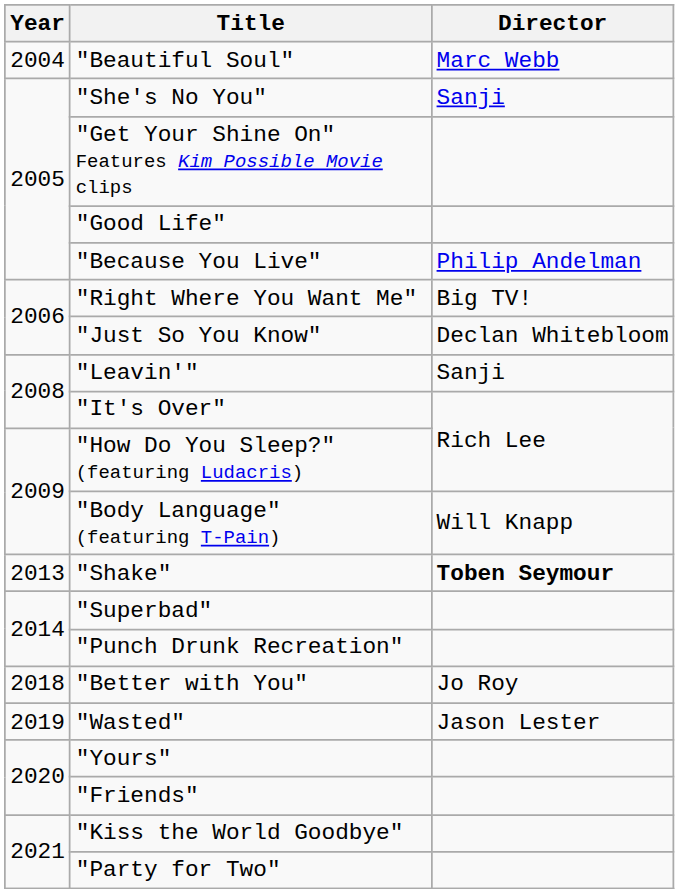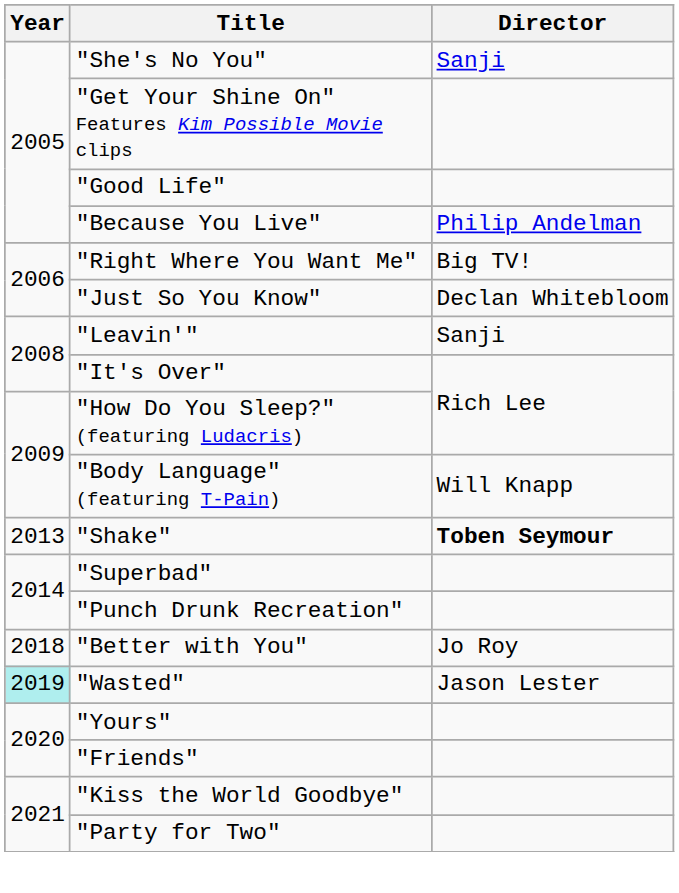 <table class="wikitable">
 <tr>
 <th align="center">Year</th>
 <th align="center" width=200>Title</th>
 <th align="center">Director</th>
-</tr>
-<tr>
-<td>2004</td>
-<td>"Beautiful Soul"</td>
-<td><a href='#'>Marc Webb</a></td>
 </tr>
 <tr>
 <td rowspan=4>2005</td>
 <td>"She's No You"</td>
 <td><a href='#'>Sanji</a></td>
 </tr>
 <tr>
 <td>"Get Your Shine On"<br><small>Features <em><a href='#'>Kim Possible Movie</a></em> clips</small></td>
 <td></td>
 </tr>
 <tr>
 <td>"Good Life"</td>
 <td></td>
 </tr>
 <tr>
 <td>"Because You Live"</td>
 <td><a href='#'>Philip Andelman</a></td>
 </tr>
 <tr>
 <td rowspan="2">2006</td>
 <td>"Right Where You Want Me"</td>
 <td>Big TV!</td>
 </tr>
 <tr>
 <td>"Just So You Know"</td>
 <td>Declan Whitebloom</td>
 </tr>
 <tr>
 <td rowspan=2>2008</td>
 <td>"Leavin'"</td>
 <td>Sanji</td>
 </tr>
 <tr>
 <td>"It's Over"</td>
 <td rowspan=2=>Rich Lee</td>
 </tr>
 <tr>
 <td rowspan=2>2009</td>
 <td>"How Do You Sleep?"<br><small>(featuring <a href='#'>Ludacris</a>)</small></td>
 </tr>
 <tr>
 <td>"Body Language"<br><small>(featuring <a href='#'>T-Pain</a>)</small></td>
 <td>Will Knapp</td>
 </tr>
 <tr>
 <td rowspan=1>2013</td>
 <td>"Shake"</td>
 <td><strong>Toben Seymour</strong></td>
 </tr>
 <tr>
 <td rowspan=2>2014</td>
 <td>"Superbad"</td>
 <td></td>
 </tr>
 <tr>
 <td>"Punch Drunk Recreation"</td>
 <td></td>
 </tr>
 <tr>
 <td>2018</td>
 <td>"Better with You"</td>
 <td>Jo Roy</td>
 </tr>
 <tr>
-<td>2019</td>
+<td style="background: paleturquoise;">2019</td>
 <td>"Wasted"</td>
 <td>Jason Lester</td>
 </tr>
 <tr>
 <td rowspan=2>2020</td>
 <td>"Yours"</td>
 <td></td>
 </tr>
 <tr>
 <td>"Friends"</td>
 <td></td>
 </tr>
 <tr>
 <td rowspan=2>2021</td>
 <td>"Kiss the World Goodbye"</td>
 <td></td>
 </tr>
 <tr>
 <td>"Party for Two"</td>
 <td></td>
 </tr>
 <tr>
 </tr>
 </table>
